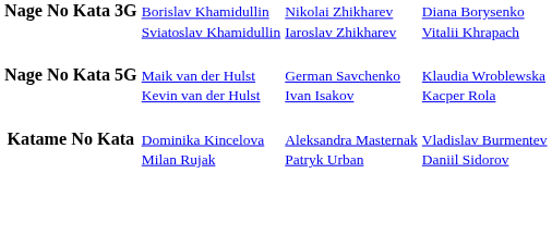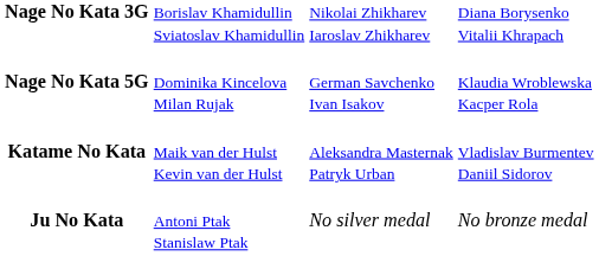 <table>
 <tr>
 <th scope=row>Nage No Kata 3G</th>
 <td><br><small><a href='#'>Borislav Khamidullin</a><br><a href='#'>Sviatoslav Khamidullin</a></small></td>
 <td><br><small><a href='#'>Nikolai Zhikharev</a><br><a href='#'>Iaroslav Zhikharev</a></small></td>
 <td><br><small><a href='#'>Diana Borysenko</a><br><a href='#'>Vitalii Khrapach</a></small></td>
 </tr>
 <tr>
 <th scope=row>Nage No Kata 5G</th>
-<td><br><small><a href='#'>Maik van der Hulst</a><br><a href='#'>Kevin van der Hulst</a></small></td>
+<td><br><small><a href='#'>Dominika Kincelova</a><br><a href='#'>Milan Rujak</a></small></td>
 <td><br><small><a href='#'>German Savchenko</a><br><a href='#'>Ivan Isakov</a></small></td>
 <td><br><small><a href='#'>Klaudia Wroblewska</a><br><a href='#'>Kacper Rola</a></small></td>
 </tr>
 <tr>
 <th scope=row>Katame No Kata</th>
-<td><br><small><a href='#'>Dominika Kincelova</a><br><a href='#'>Milan Rujak</a></small></td>
+<td><br><small><a href='#'>Maik van der Hulst</a><br><a href='#'>Kevin van der Hulst</a></small></td>
 <td><br><small><a href='#'>Aleksandra Masternak</a><br><a href='#'>Patryk Urban</a></small></td>
 <td><br><small><a href='#'>Vladislav Burmentev</a><br><a href='#'>Daniil Sidorov</a></small></td>
 </tr>
+<tr>
+<th scope=row>Ju No Kata</th>
+<td><br><small><a href='#'>Antoni Ptak</a><br><a href='#'>Stanislaw Ptak</a></small></td>
+<td><em>No silver medal</em></td>
+<td><em>No bronze medal</em></td>
+</tr>
 </table>
